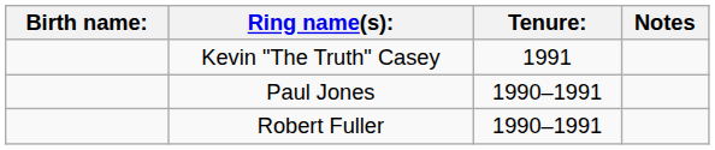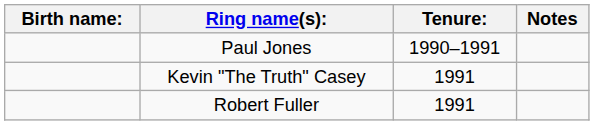 <table class="sortable wikitable" style="font-size:85%; text-align:center; width:70%;">
 <tr>
 <th>Birth name:</th>
 <th><a href='#'>Ring name</a>(s):</th>
 <th>Tenure:</th>
 <th>Notes</th>
 </tr>
 <tr>
 <td></td>
+<td>Paul Jones</td>
+<td sort>1990–1991</td>
+<td></td>
+</tr>
+<tr>
+<td></td>
 <td>Kevin "The Truth" Casey</td>
 <td sort>1991</td>
 <td></td>
 </tr>
 <tr>
 <td></td>
-<td>Paul Jones</td>
-<td sort>1990–1991</td>
-<td></td>
-</tr>
-<tr>
-<td></td>
 <td>Robert Fuller</td>
-<td sort>1990–1991</td>
+<td sort>1991</td>
 <td></td>
 </tr>
 </table>
